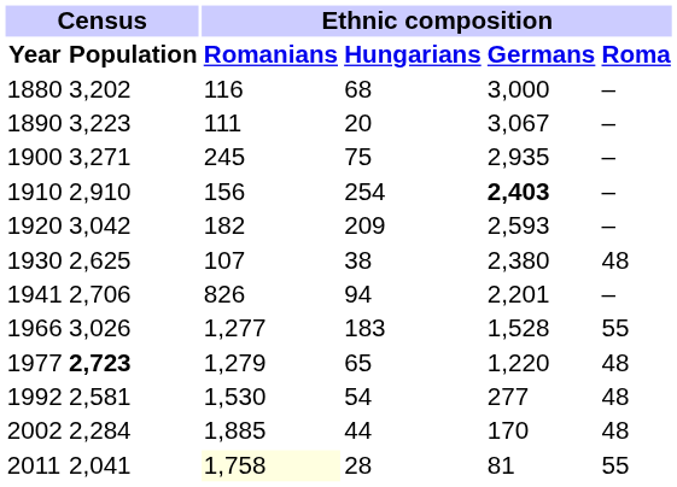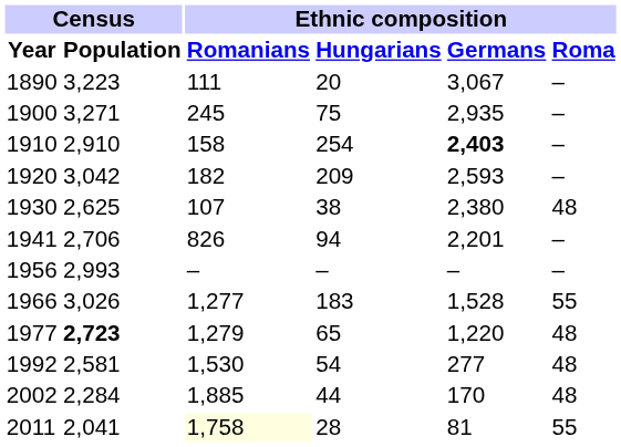 <table class="toccolours">
 <tr>
 <th align="center" colspan="2" style="background:#ccccff;">Census</th>
 <th align="center" colspan="4" style="background:#ccccff;">Ethnic composition</th>
 </tr>
 <tr>
 <th>Year</th>
 <th>Population</th>
 <th><a href='#'>Romanians</a></th>
 <th><a href='#'>Hungarians</a></th>
 <th><a href='#'>Germans</a></th>
 <th><a href='#'>Roma</a></th>
-</tr>
-<tr>
-<td>1880</td>
-<td>3,202</td>
-<td>116</td>
-<td>68</td>
-<td>3,000</td>
-<td>–</td>
 </tr>
 <tr>
 <td>1890</td>
 <td>3,223</td>
 <td>111</td>
 <td>20</td>
 <td>3,067</td>
 <td>–</td>
 </tr>
 <tr>
 <td>1900</td>
 <td>3,271</td>
 <td>245</td>
 <td>75</td>
 <td>2,935</td>
 <td>–</td>
 </tr>
 <tr>
 <td>1910</td>
 <td>2,910</td>
-<td>156</td>
+<td>158</td>
 <td>254</td>
 <td><strong>2,403</strong></td>
 <td>–</td>
 </tr>
 <tr>
 <td>1920</td>
 <td>3,042</td>
 <td>182</td>
 <td>209</td>
 <td>2,593</td>
 <td>–</td>
 </tr>
 <tr>
 <td>1930</td>
 <td>2,625</td>
 <td>107</td>
 <td>38</td>
 <td>2,380</td>
 <td>48</td>
 </tr>
 <tr>
 <td>1941</td>
 <td>2,706</td>
 <td>826</td>
 <td>94</td>
 <td>2,201</td>
+<td>–</td>
+</tr>
+<tr>
+<td>1956</td>
+<td>2,993</td>
+<td>–</td>
+<td>–</td>
+<td>–</td>
 <td>–</td>
 </tr>
 <tr>
 <td>1966</td>
 <td>3,026</td>
 <td>1,277</td>
 <td>183</td>
 <td>1,528</td>
 <td>55</td>
 </tr>
 <tr>
 <td>1977</td>
 <td><strong>2,723</strong></td>
 <td>1,279</td>
 <td>65</td>
 <td>1,220</td>
 <td>48</td>
 </tr>
 <tr>
 <td>1992</td>
 <td>2,581</td>
 <td>1,530</td>
 <td>54</td>
 <td>277</td>
 <td>48</td>
 </tr>
 <tr>
 <td>2002</td>
 <td>2,284</td>
 <td>1,885</td>
 <td>44</td>
 <td>170</td>
 <td>48</td>
 </tr>
 <tr>
 <td>2011</td>
 <td>2,041</td>
 <td style="background: lightyellow;">1,758</td>
 <td>28</td>
 <td>81</td>
 <td>55</td>
 </tr>
 </table>
